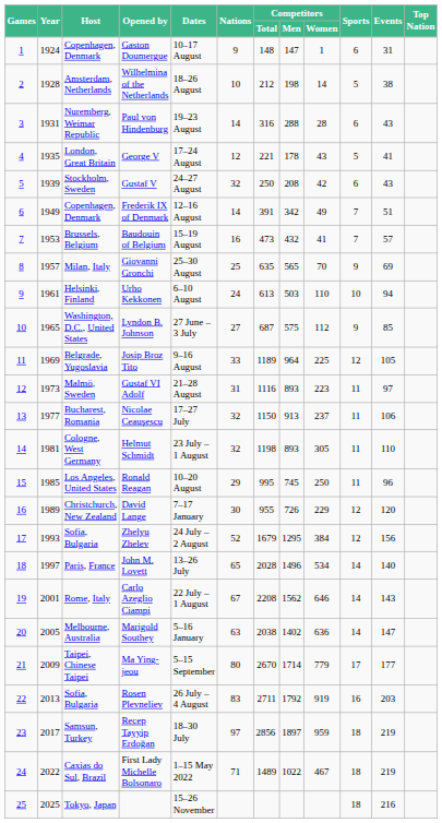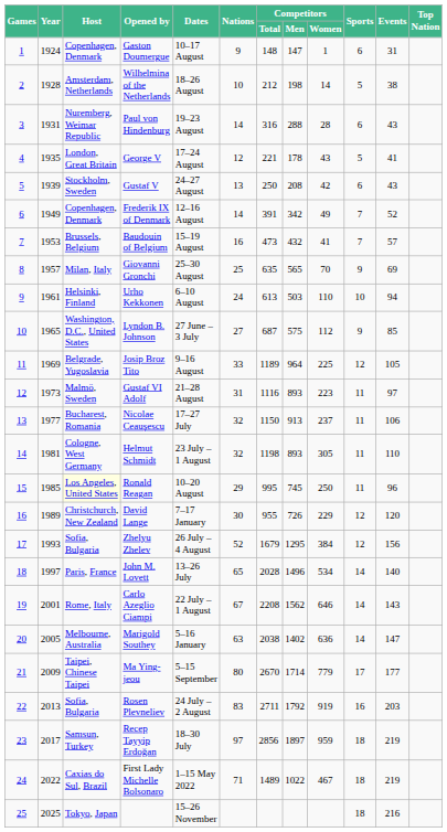 <table class="sortable wikitable" style="margin:1em auto; font-size: 90%" width= align="center">
 <tr>
 <th rowspan=2 style="background:#3EB489; color:white;" width=30>Games</th>
 <th rowspan=2 style="background:#3EB489; color:white;" width=30>Year</th>
 <th rowspan=2 style="background:#3EB489; color:white;" width=180>Host</th>
 <th rowspan=2 style="background:#3EB489; color:white;" width=150>Opened by</th>
 <th rowspan=2 style="background:#3EB489; color:white;" width=90>Dates</th>
 <th rowspan=2 style="background:#3EB489; color:white;" width=30>Nations</th>
 <th colspan=3 style="background:#3EB489; color:white;" width=30>Competitors</th>
 <th rowspan=2 style="background:#3EB489; color:white;" width=30>Sports</th>
 <th rowspan=2 style="background:#3EB489; color:white;" width=30>Events</th>
 <th rowspan=2 style="background:#3EB489; color:white;" width=100>Top Nation</th>
 </tr>
 <tr>
 <th style="background:#3EB489; color:white;">Total</th>
 <th style="background:#3EB489; color:white;">Men</th>
 <th style="background:#3EB489; color:white;">Women</th>
 </tr>
 <tr>
 <td align=center><a href='#'>1</a></td>
 <td align=center>1924</td>
 <td align=left> <a href='#'>Copenhagen</a>, <a href='#'>Denmark</a></td>
 <td align=left><a href='#'>Gaston Doumergue</a></td>
 <td align=left>10–17 August</td>
 <td align=center>9</td>
 <td align=center>148</td>
 <td align=center>147</td>
 <td align=center>1</td>
 <td align=center>6</td>
 <td align=center>31</td>
 <td></td>
 </tr>
 <tr>
 <td align=center><a href='#'>2</a></td>
 <td align=center>1928</td>
 <td align=left> <a href='#'>Amsterdam</a>, <a href='#'>Netherlands</a></td>
 <td align=left><a href='#'>Wilhelmina of the Netherlands</a></td>
 <td align=left>18–26 August</td>
 <td align=center>10</td>
 <td align=center>212</td>
 <td align=center>198</td>
 <td align=center>14</td>
 <td align=center>5</td>
 <td align=center>38</td>
 <td></td>
 </tr>
 <tr>
 <td align=center><a href='#'>3</a></td>
 <td align=center>1931</td>
 <td align=left> <a href='#'>Nuremberg</a>, <a href='#'>Weimar Republic</a></td>
 <td align=left><a href='#'>Paul von Hindenburg</a></td>
 <td align=left>19–23 August</td>
 <td align=center>14</td>
 <td align=center>316</td>
 <td align=center>288</td>
 <td align=center>28</td>
 <td align=center>6</td>
 <td align=center>43</td>
 <td></td>
 </tr>
 <tr>
 <td align=center><a href='#'>4</a></td>
 <td align=center>1935</td>
 <td align=left> <a href='#'>London</a>, <a href='#'>Great Britain</a></td>
 <td align=left><a href='#'>George V</a></td>
 <td align=left>17–24 August</td>
 <td align=center>12</td>
 <td align=center>221</td>
 <td align=center>178</td>
 <td align=center>43</td>
 <td align=center>5</td>
 <td align=center>41</td>
 <td></td>
 </tr>
 <tr>
 <td align=center><a href='#'>5</a></td>
 <td align=center>1939</td>
 <td align=left> <a href='#'>Stockholm</a>, <a href='#'>Sweden</a></td>
 <td align=left><a href='#'>Gustaf V</a></td>
 <td align=left>24–27 August</td>
-<td align=center>32</td>
+<td align=center>13</td>
 <td align=center>250</td>
 <td align=center>208</td>
 <td align=center>42</td>
 <td align=center>6</td>
 <td align=center>43</td>
 <td></td>
 </tr>
 <tr>
 <td align=center><a href='#'>6</a></td>
 <td align=center>1949</td>
 <td align=left> <a href='#'>Copenhagen</a>, <a href='#'>Denmark</a></td>
 <td align=left><a href='#'>Frederik IX of Denmark</a></td>
 <td align=left>12–16 August</td>
 <td align=center>14</td>
 <td align=center>391</td>
 <td align=center>342</td>
 <td align=center>49</td>
 <td align=center>7</td>
-<td align=center>51</td>
+<td align=center>52</td>
 <td></td>
 </tr>
 <tr>
 <td align=center><a href='#'>7</a></td>
 <td align=center>1953</td>
 <td align=left> <a href='#'>Brussels</a>, <a href='#'>Belgium</a></td>
 <td align=left><a href='#'>Baudouin of Belgium</a></td>
 <td align=left>15–19 August</td>
 <td align=center>16</td>
 <td align=center>473</td>
 <td align=center>432</td>
 <td align=center>41</td>
 <td align=center>7</td>
 <td align=center>57</td>
 <td></td>
 </tr>
 <tr>
 <td align=center><a href='#'>8</a></td>
 <td align=center>1957</td>
 <td align=left> <a href='#'>Milan</a>, <a href='#'>Italy</a></td>
 <td align=left><a href='#'>Giovanni Gronchi</a></td>
 <td align=left>25–30 August</td>
 <td align=center>25</td>
 <td align=center>635</td>
 <td align=center>565</td>
 <td align=center>70</td>
 <td align=center>9</td>
 <td align=center>69</td>
 <td></td>
 </tr>
 <tr>
 <td align=center><a href='#'>9</a></td>
 <td align=center>1961</td>
 <td align=left> <a href='#'>Helsinki</a>, <a href='#'>Finland</a></td>
 <td align=left><a href='#'>Urho Kekkonen</a></td>
 <td align=left>6–10 August</td>
 <td align=center>24</td>
 <td align=center>613</td>
 <td align=center>503</td>
 <td align=center>110</td>
 <td align=center>10</td>
 <td align=center>94</td>
 <td></td>
 </tr>
 <tr>
 <td align=center><a href='#'>10</a></td>
 <td align=center>1965</td>
 <td align=left> <a href='#'>Washington, D.C.</a>, <a href='#'>United States</a></td>
 <td align=left><a href='#'>Lyndon B. Johnson</a></td>
 <td align=left>27 June – 3 July</td>
 <td align=center>27</td>
 <td align=center>687</td>
 <td align=center>575</td>
 <td align=center>112</td>
 <td align=center>9</td>
 <td align=center>85</td>
 <td></td>
 </tr>
 <tr>
 <td align=center><a href='#'>11</a></td>
 <td align=center>1969</td>
 <td align=left> <a href='#'>Belgrade</a>, <a href='#'>Yugoslavia</a></td>
 <td align=left><a href='#'>Josip Broz Tito</a></td>
 <td align=left>9–16 August</td>
 <td align=center>33</td>
 <td align=center>1189</td>
 <td align=center>964</td>
 <td align=center>225</td>
 <td align=center>12</td>
 <td align=center>105</td>
 <td></td>
 </tr>
 <tr>
 <td align=center><a href='#'>12</a></td>
 <td align=center>1973</td>
 <td align=left> <a href='#'>Malmö</a>, <a href='#'>Sweden</a></td>
 <td align=left><a href='#'>Gustaf VI Adolf</a></td>
 <td align=left>21–28 August</td>
 <td align=center>31</td>
 <td align=center>1116</td>
 <td align=center>893</td>
 <td align=center>223</td>
 <td align=center>11</td>
 <td align=center>97</td>
 <td></td>
 </tr>
 <tr>
 <td align=center><a href='#'>13</a></td>
 <td align=center>1977</td>
 <td align=left> <a href='#'>Bucharest</a>, <a href='#'>Romania</a></td>
 <td align=left><a href='#'>Nicolae Ceauşescu</a></td>
 <td align=left>17–27 July</td>
 <td align=center>32</td>
 <td align=center>1150</td>
 <td align=center>913</td>
 <td align=center>237</td>
 <td align=center>11</td>
 <td align=center>106</td>
 <td></td>
 </tr>
 <tr>
 <td align=center><a href='#'>14</a></td>
 <td align=center>1981</td>
 <td align=left> <a href='#'>Cologne</a>, <a href='#'>West Germany</a></td>
 <td align=left><a href='#'>Helmut Schmidt</a></td>
 <td align=left>23 July – 1 August</td>
 <td align=center>32</td>
 <td align=center>1198</td>
 <td align=center>893</td>
 <td align=center>305</td>
 <td align=center>11</td>
 <td align=center>110</td>
 <td></td>
 </tr>
 <tr>
 <td align=center><a href='#'>15</a></td>
 <td align=center>1985</td>
-<td align=left> <a href='#'>Los Angeles</a>, <a href='#'>United States</a></td>
+<td align=left style="background: lightyellow;"> <a href='#'>Los Angeles</a>, <a href='#'>United States</a></td>
 <td align=left><a href='#'>Ronald Reagan</a></td>
 <td align=left>10–20 August</td>
 <td align=center>29</td>
 <td align=center>995</td>
 <td align=center>745</td>
 <td align=center>250</td>
 <td align=center>11</td>
 <td align=center>96</td>
 <td></td>
 </tr>
 <tr>
 <td align=center><a href='#'>16</a></td>
 <td align=center>1989</td>
 <td align=left> <a href='#'>Christchurch</a>, <a href='#'>New Zealand</a></td>
 <td align=left><a href='#'>David Lange</a></td>
 <td align=left>7–17 January</td>
 <td align=center>30</td>
 <td align=center>955</td>
 <td align=center>726</td>
 <td align=center>229</td>
 <td align=center>12</td>
 <td align=center>120</td>
 <td></td>
 </tr>
 <tr>
 <td align=center><a href='#'>17</a></td>
 <td align=center>1993</td>
 <td align=left> <a href='#'>Sofia</a>, <a href='#'>Bulgaria</a></td>
 <td align=left><a href='#'>Zhelyu Zhelev</a></td>
-<td align=left>24 July – 2 August</td>
+<td align=left>26 July – 4 August</td>
 <td align=center>52</td>
 <td align=center>1679</td>
 <td align=center>1295</td>
 <td align=center>384</td>
 <td align=center>12</td>
 <td align=center>156</td>
 <td></td>
 </tr>
 <tr>
 <td align=center><a href='#'>18</a></td>
 <td align=center>1997</td>
 <td align=left> <a href='#'>Paris</a>, <a href='#'>France</a></td>
 <td align=left><a href='#'>John M. Lovett</a></td>
 <td align=left>13–26 July</td>
 <td align=center>65</td>
 <td align=center>2028</td>
 <td align=center>1496</td>
 <td align=center>534</td>
 <td align=center>14</td>
 <td align=center>140</td>
 <td></td>
 </tr>
 <tr>
 <td align=center><a href='#'>19</a></td>
 <td align=center>2001</td>
 <td align=left> <a href='#'>Rome</a>, <a href='#'>Italy</a></td>
 <td align=left><a href='#'>Carlo Azeglio Ciampi</a></td>
 <td align=left>22 July – 1 August</td>
 <td align=center>67</td>
 <td align=center>2208</td>
 <td align=center>1562</td>
 <td align=center>646</td>
 <td align=center>14</td>
 <td align=center>143</td>
 <td></td>
 </tr>
 <tr>
 <td align=center><a href='#'>20</a></td>
 <td align=center>2005</td>
 <td align=left> <a href='#'>Melbourne</a>, <a href='#'>Australia</a></td>
 <td align=left><a href='#'>Marigold Southey</a></td>
 <td align=left>5–16 January</td>
 <td align=center>63</td>
 <td align=center>2038</td>
 <td align=center>1402</td>
 <td align=center>636</td>
 <td align=center>14</td>
 <td align=center>147</td>
 <td></td>
 </tr>
 <tr>
 <td align=center><a href='#'>21</a></td>
 <td align=center>2009</td>
 <td align=left> <a href='#'>Taipei</a>, <a href='#'>Chinese Taipei</a> </td>
 <td align=left><a href='#'>Ma Ying-jeou</a></td>
 <td align=left>5–15 September</td>
 <td align=center>80</td>
 <td align=center>2670</td>
 <td align=center>1714</td>
 <td align=center>779</td>
 <td align=center>17</td>
 <td align=center>177</td>
 <td></td>
 </tr>
 <tr>
 <td align=center><a href='#'>22</a></td>
 <td align=center>2013</td>
 <td align=left> <a href='#'>Sofia</a>, <a href='#'>Bulgaria</a></td>
 <td align=left><a href='#'>Rosen Plevneliev</a></td>
-<td align=left>26 July – 4 August</td>
+<td align=left>24 July – 2 August</td>
 <td align=center>83</td>
 <td align=center>2711</td>
 <td align=center>1792</td>
 <td align=center>919</td>
 <td align=center>16</td>
 <td align=center>203</td>
 <td></td>
 </tr>
 <tr>
 <td align=center><a href='#'>23</a></td>
 <td align=center>2017</td>
 <td align=left> <a href='#'>Samsun</a>, <a href='#'>Turkey</a></td>
 <td align=left><a href='#'>Recep Tayyip Erdoğan</a></td>
 <td align=left>18–30 July</td>
 <td align=center>97</td>
 <td 6=center>2856</td>
 <td align=center>1897</td>
 <td align=center>959</td>
 <td align=center>18</td>
 <td align=center>219</td>
 <td></td>
 </tr>
 <tr>
 <td align=center><a href='#'>24</a></td>
 <td align=center>2022</td>
 <td align=left> <a href='#'>Caxias do Sul</a>, <a href='#'>Brazil</a></td>
 <td align=left>First Lady <a href='#'>Michelle Bolsonaro</a></td>
 <td align=left>1–15 May 2022</td>
 <td align=center>71</td>
 <td align=center>1489</td>
 <td align=center>1022</td>
 <td align=center>467</td>
 <td align=center>18</td>
 <td align=center>219</td>
 <td></td>
 </tr>
 <tr>
 <td align=center><a href='#'>25</a></td>
 <td align=center>2025</td>
 <td align=left> <a href='#'>Tokyo</a>, <a href='#'>Japan</a></td>
 <td align=left></td>
 <td align=left>15–26 November</td>
 <td align=center></td>
 <td></td>
 <td></td>
 <td></td>
 <td align=center>18</td>
 <td align=center>216</td>
 </tr>
 </table>
